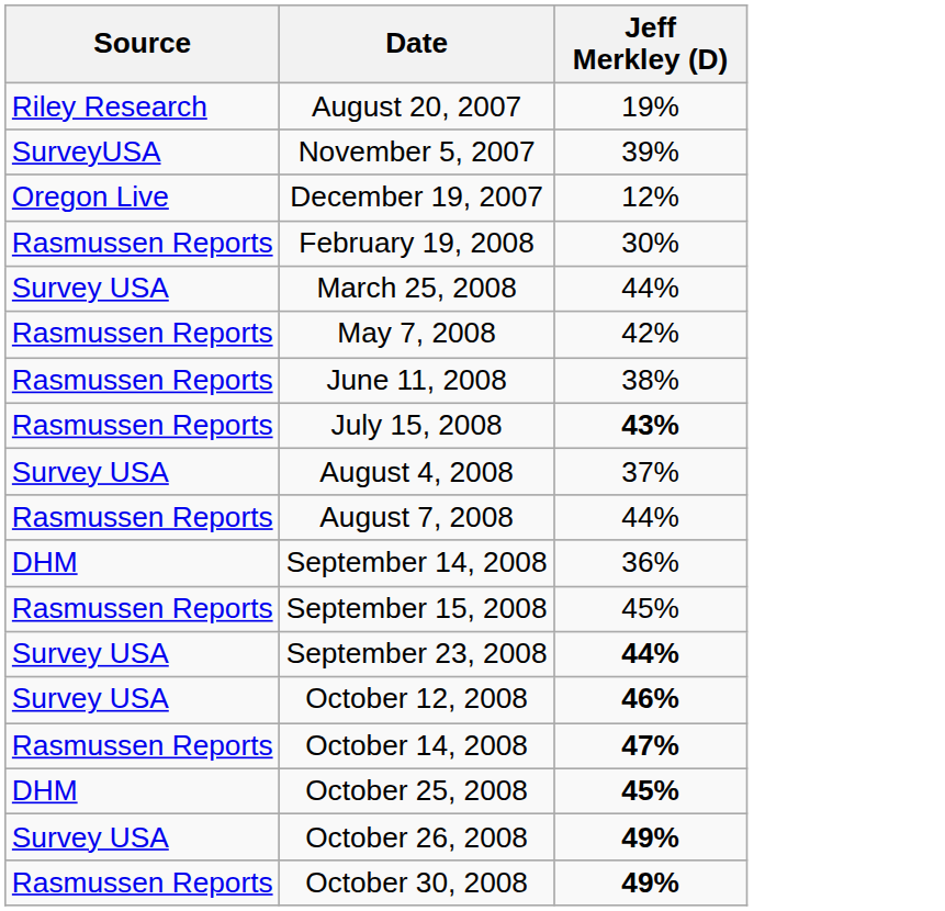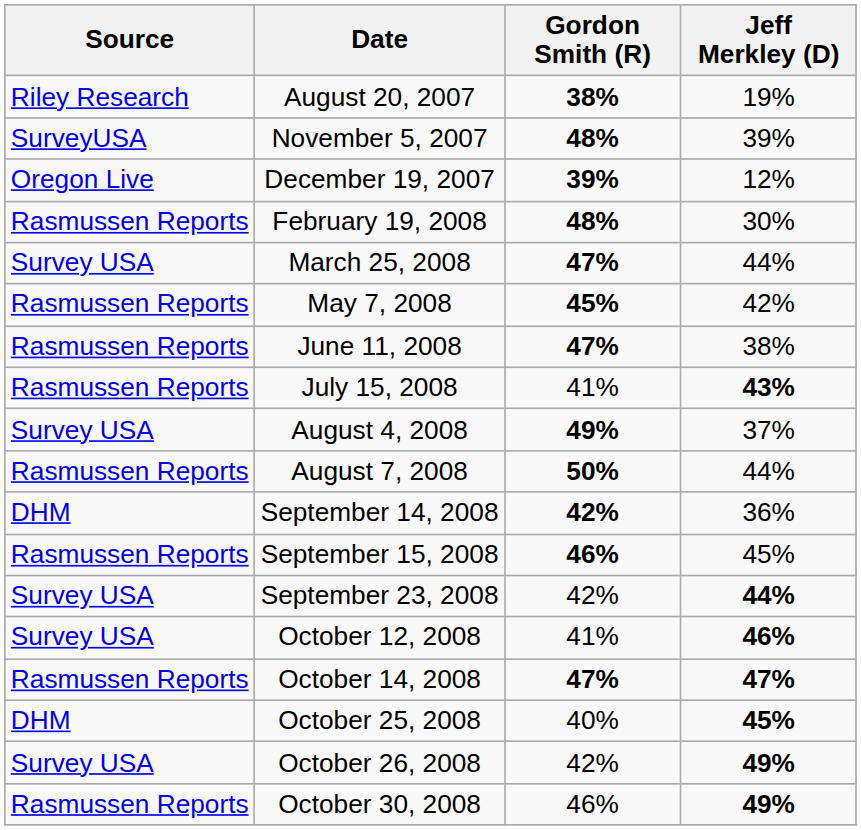 <table class="wikitable" style="text-align:center">
 <tr>
 <th>Source</th>
 <th>Date</th>
+<th style="width:100px;">Gordon<br>Smith (R)</th>
 <th style="width:100px;">Jeff<br>Merkley (D)</th>
 </tr>
 <tr>
 <td align=left><a href='#'>Riley Research</a></td>
 <td>August 20, 2007</td>
+<td><strong>38%</strong></td>
 <td>19%</td>
 </tr>
 <tr>
 <td align=left><a href='#'>SurveyUSA</a></td>
 <td>November 5, 2007</td>
+<td><strong>48%</strong></td>
 <td>39%</td>
 </tr>
 <tr>
 <td align=left><a href='#'>Oregon Live</a></td>
 <td>December 19, 2007</td>
+<td><strong>39%</strong></td>
 <td>12%</td>
 </tr>
 <tr>
 <td align=left><a href='#'>Rasmussen Reports</a></td>
 <td>February 19, 2008</td>
+<td><strong>48%</strong></td>
 <td>30%</td>
 </tr>
 <tr>
 <td align=left><a href='#'>Survey USA</a></td>
 <td>March 25, 2008</td>
+<td><strong>47%</strong></td>
 <td>44%</td>
 </tr>
 <tr>
 <td align=left><a href='#'>Rasmussen Reports</a></td>
 <td>May 7, 2008</td>
+<td><strong>45%</strong></td>
 <td>42%</td>
 </tr>
 <tr>
 <td align=left><a href='#'>Rasmussen Reports</a></td>
 <td>June 11, 2008</td>
+<td><strong>47%</strong></td>
 <td>38%</td>
 </tr>
 <tr>
 <td align=left><a href='#'>Rasmussen Reports</a></td>
 <td>July 15, 2008</td>
+<td>41%</td>
 <td><strong>43%</strong></td>
 </tr>
 <tr>
 <td align=left><a href='#'>Survey USA</a></td>
 <td>August 4, 2008</td>
+<td><strong>49%</strong></td>
 <td>37%</td>
 </tr>
 <tr>
 <td align=left><a href='#'>Rasmussen Reports</a></td>
 <td>August 7, 2008</td>
+<td><strong>50%</strong></td>
 <td>44%</td>
 </tr>
 <tr>
 <td align=left><a href='#'>DHM</a></td>
 <td>September 14, 2008</td>
+<td><strong>42%</strong></td>
 <td>36%</td>
 </tr>
 <tr>
 <td align=left><a href='#'>Rasmussen Reports</a></td>
 <td>September 15, 2008</td>
+<td><strong>46%</strong></td>
 <td>45%</td>
 </tr>
 <tr>
 <td align=left><a href='#'>Survey USA</a></td>
 <td>September 23, 2008</td>
+<td>42%</td>
 <td><strong>44%</strong></td>
 </tr>
 <tr>
 <td align=left><a href='#'>Survey USA</a></td>
 <td>October 12, 2008</td>
+<td>41%</td>
 <td><strong>46%</strong></td>
 </tr>
 <tr>
 <td align=left><a href='#'>Rasmussen Reports</a></td>
 <td>October 14, 2008</td>
 <td><strong>47%</strong></td>
+<td><strong>47%</strong></td>
 </tr>
 <tr>
 <td align=left><a href='#'>DHM</a></td>
 <td>October 25, 2008</td>
+<td>40%</td>
 <td><strong>45%</strong></td>
 </tr>
 <tr>
 <td align=left><a href='#'>Survey USA</a></td>
 <td>October 26, 2008</td>
+<td>42%</td>
 <td><strong>49%</strong></td>
 </tr>
 <tr>
 <td align=left><a href='#'>Rasmussen Reports</a></td>
 <td>October 30, 2008</td>
+<td>46%</td>
 <td><strong>49%</strong></td>
 </tr>
 </table>
